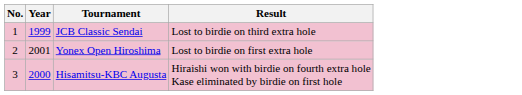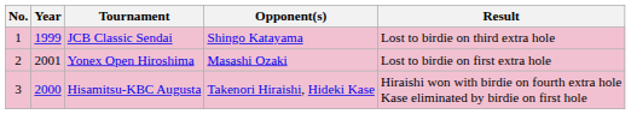 <table class="wikitable" style="font-size:95%;">
 <tr>
 <th>No.</th>
 <th>Year</th>
 <th>Tournament</th>
+<th>Opponent(s)</th>
 <th>Result</th>
 </tr>
 <tr style="background:#F2C1D1;">
 <td align=center>1</td>
 <td><a href='#'>1999</a></td>
 <td><a href='#'>JCB Classic Sendai</a></td>
+<td> <a href='#'>Shingo Katayama</a></td>
 <td>Lost to birdie on third extra hole</td>
 </tr>
 <tr style="background:#F2C1D1;">
 <td align=center>2</td>
 <td>2001</td>
 <td><a href='#'>Yonex Open Hiroshima</a></td>
+<td> <a href='#'>Masashi Ozaki</a></td>
 <td>Lost to birdie on first extra hole</td>
 </tr>
 <tr style="background:#F2C1D1;">
 <td align=center>3</td>
 <td><a href='#'>2000</a></td>
 <td><a href='#'>Hisamitsu-KBC Augusta</a></td>
+<td> <a href='#'>Takenori Hiraishi</a>,  <a href='#'>Hideki Kase</a></td>
 <td>Hiraishi won with birdie on fourth extra hole<br>Kase eliminated by birdie on first hole</td>
 </tr>
 </table>
